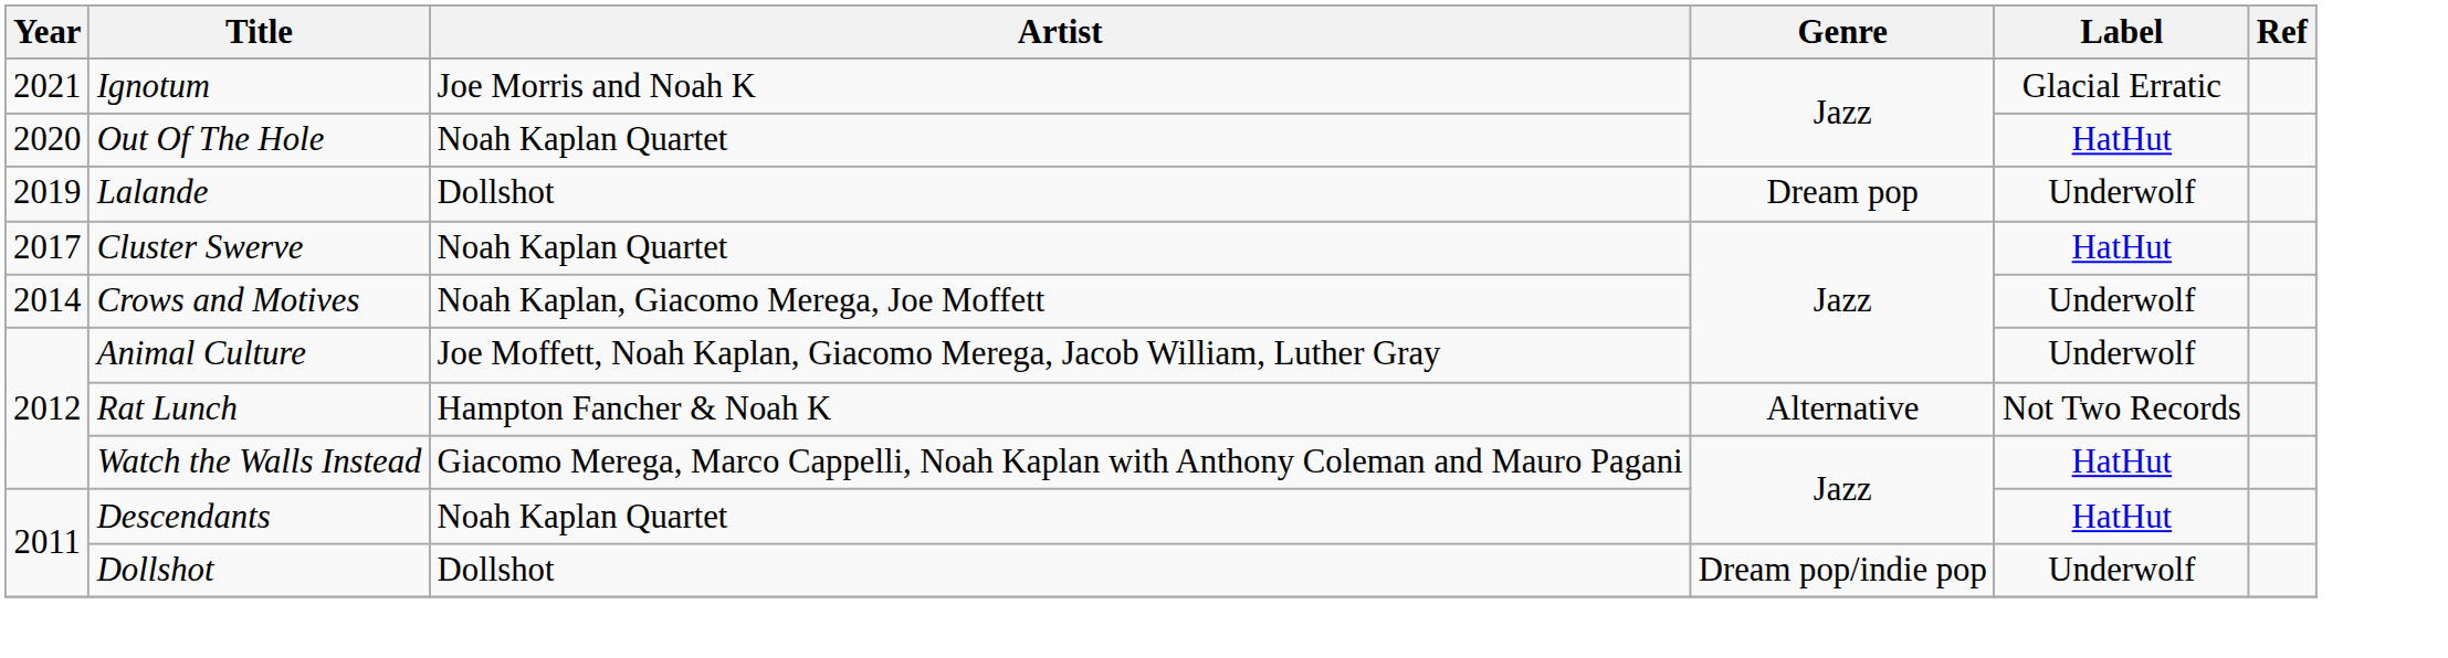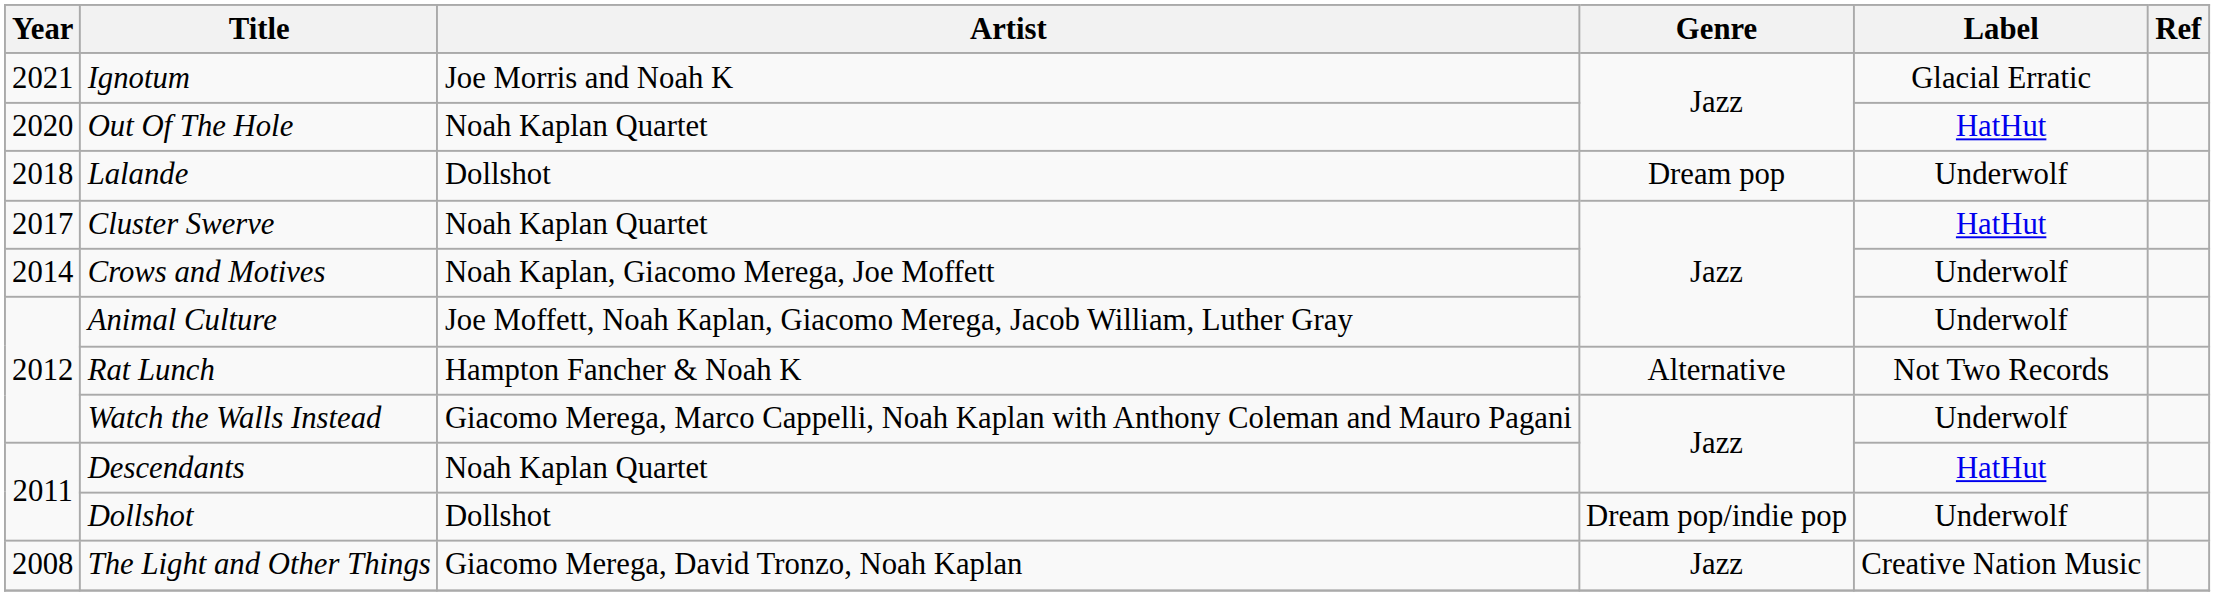 <table class="sortable wikitable">
 <tr>
 <th>Year</th>
 <th>Title</th>
 <th>Artist</th>
 <th>Genre</th>
 <th>Label</th>
 <th>Ref</th>
 </tr>
 <tr>
 <td style="text-align:center;">2021</td>
 <td><em>Ignotum</em></td>
 <td>Joe Morris and Noah K</td>
 <td style="text-align:center;" rowspan="2">Jazz</td>
 <td style="text-align:center;">Glacial Erratic</td>
 <td style="text-align:center;"></td>
 </tr>
 <tr>
 <td style="text-align:center;">2020</td>
 <td><em>Out Of The Hole</em></td>
 <td>Noah Kaplan Quartet</td>
 <td style="text-align:center;"><a href='#'>HatHut</a></td>
 <td style="text-align:center;"></td>
 </tr>
 <tr>
-<td style="text-align:center;">2019</td>
+<td style="text-align:center;">2018</td>
 <td><em>Lalande</em></td>
 <td>Dollshot</td>
 <td style="text-align:center;">Dream pop</td>
 <td style="text-align:center;">Underwolf</td>
 <td style="text-align:center;"></td>
 </tr>
 <tr>
 <td style="text-align:center;">2017</td>
 <td><em>Cluster Swerve</em></td>
 <td>Noah Kaplan Quartet</td>
 <td style="text-align:center;" rowspan="3">Jazz</td>
 <td style="text-align:center;"><a href='#'>HatHut</a></td>
 <td style="text-align:center;"></td>
 </tr>
 <tr>
 <td style="text-align:center;">2014</td>
 <td><em>Crows and Motives</em></td>
 <td>Noah Kaplan, Giacomo Merega, Joe Moffett</td>
 <td style="text-align:center;">Underwolf</td>
 <td style="text-align:center;"></td>
 </tr>
 <tr>
 <td style="text-align:center;" rowspan="3">2012</td>
 <td><em>Animal Culture</em></td>
 <td>Joe Moffett, Noah Kaplan, Giacomo Merega, Jacob William, Luther Gray</td>
 <td style="text-align:center;">Underwolf</td>
 <td style="text-align:center;"></td>
 </tr>
 <tr>
 <td><em>Rat Lunch</em></td>
 <td>Hampton Fancher & Noah K</td>
 <td style="text-align:center;">Alternative</td>
 <td style="text-align:center;">Not Two Records</td>
 <td style="text-align:center;"></td>
 </tr>
 <tr>
 <td><em>Watch the Walls Instead</em></td>
 <td>Giacomo Merega, Marco Cappelli, Noah Kaplan with Anthony Coleman and Mauro Pagani</td>
 <td style="text-align:center;" rowspan="2">Jazz</td>
-<td style="text-align:center;"><a href='#'>HatHut</a></td>
+<td style="text-align:center;">Underwolf</td>
 <td style="text-align:center;"></td>
 </tr>
 <tr>
 <td style="text-align:center;" rowspan="2">2011</td>
 <td><em>Descendants</em></td>
 <td>Noah Kaplan Quartet</td>
 <td style="text-align:center;"><a href='#'>HatHut</a></td>
 <td style="text-align:center;"></td>
 </tr>
 <tr>
 <td><em>Dollshot</em></td>
 <td>Dollshot</td>
 <td style="text-align:center;">Dream pop/indie pop</td>
 <td style="text-align:center;">Underwolf</td>
 <td style="text-align:center;"></td>
 </tr>
 <tr>
+<td style="text-align:center;">2008</td>
+<td><em>The Light and Other Things</em></td>
+<td>Giacomo Merega, David Tronzo, Noah Kaplan</td>
+<td style="text-align:center;">Jazz</td>
+<td style="text-align:center;">Creative Nation Music</td>
+<td style="text-align:center;"></td>
+</tr>
+<tr>
 </tr>
 </table>
